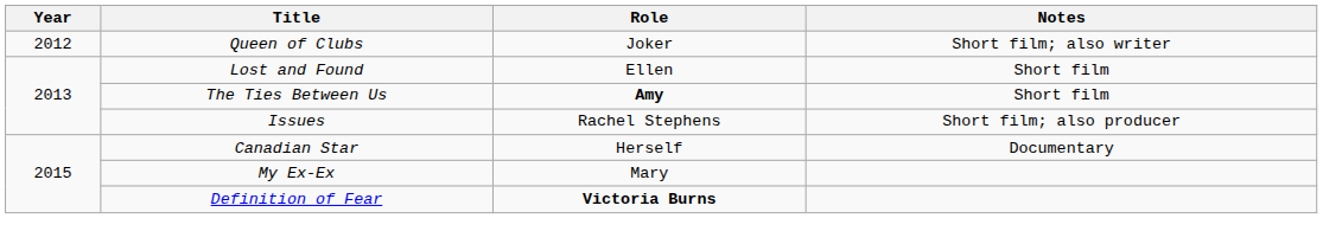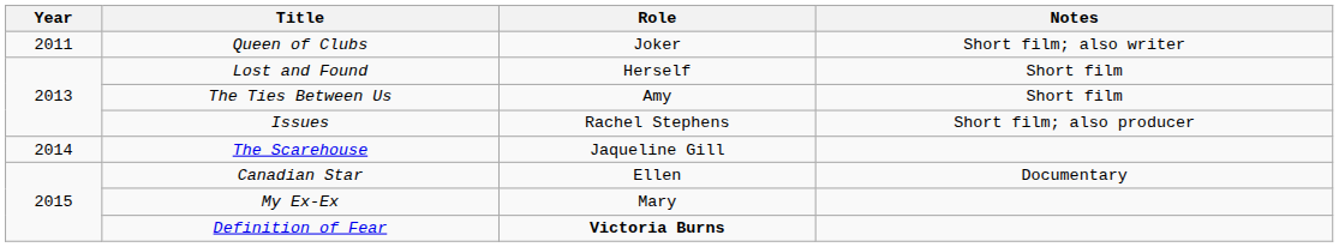 <table class="wikitable sortable" style="width:85%; text-align:center">
 <tr>
 <th>Year</th>
 <th>Title</th>
 <th>Role</th>
 <th class="unsortable">Notes</th>
 </tr>
 <tr>
-<td>2012</td>
+<td>2011</td>
 <td><em>Queen of Clubs</em></td>
 <td>Joker</td>
 <td>Short film; also writer</td>
 </tr>
 <tr>
 <td rowspan=3>2013</td>
 <td><em>Lost and Found</em></td>
-<td>Ellen</td>
+<td>Herself</td>
 <td>Short film</td>
 </tr>
 <tr>
 <td data-sort-value="Ties Between Us, The"><em>The Ties Between Us</em></td>
-<td><strong>Amy</strong></td>
+<td>Amy</td>
 <td>Short film</td>
 </tr>
 <tr>
 <td><em>Issues</em></td>
 <td>Rachel Stephens</td>
 <td>Short film; also producer</td>
 </tr>
 <tr>
+<td>2014</td>
+<td data-sort-value="Scarehouse, The"><em><a href='#'>The Scarehouse</a></em></td>
+<td>Jaqueline Gill</td>
+<td></td>
+</tr>
+<tr>
 <td rowspan=3>2015</td>
 <td><em>Canadian Star</em></td>
-<td>Herself</td>
+<td>Ellen</td>
 <td>Documentary</td>
 </tr>
 <tr>
 <td><em>My Ex-Ex</em></td>
 <td>Mary</td>
 <td></td>
 </tr>
 <tr>
 <td><em><a href='#'>Definition of Fear</a></em></td>
 <td><strong>Victoria Burns</strong></td>
 <td></td>
 </tr>
 </table>
